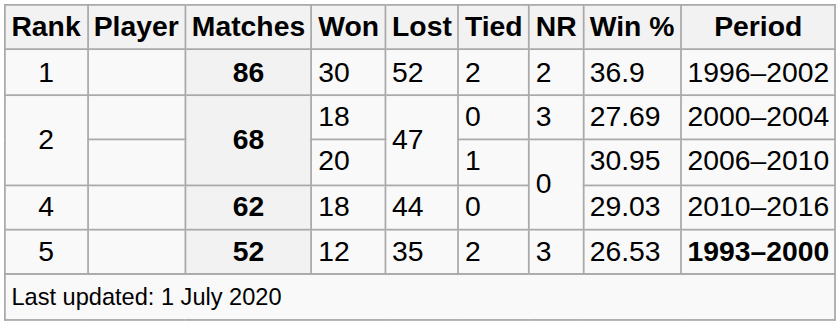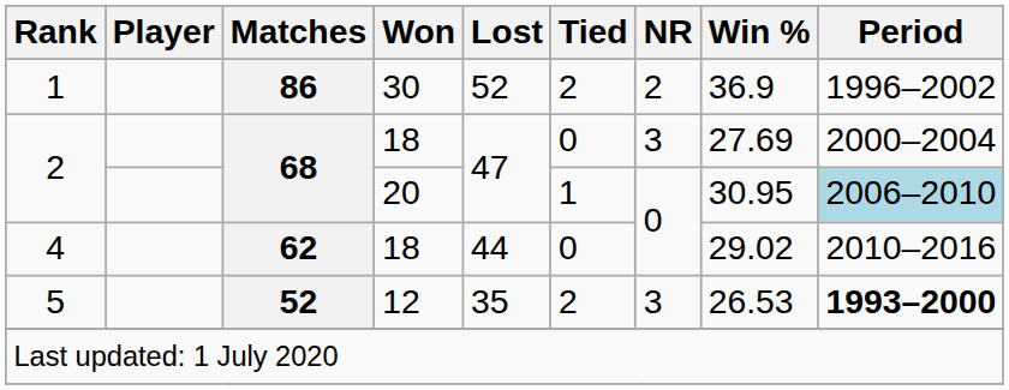 <table class="wikitable plainrowheaders sortable">
 <tr>
 <th scope=col>Rank</th>
 <th scope=col>Player</th>
 <th scope=col>Matches</th>
 <th>Won</th>
 <th>Lost</th>
 <th>Tied</th>
 <th>NR</th>
 <th>Win %</th>
 <th>Period</th>
 </tr>
 <tr>
 <td style="text-align:center">1</td>
 <td></td>
 <th scope=row style=text-align:center;>86</th>
 <td>30</td>
 <td>52</td>
 <td>2</td>
 <td>2</td>
 <td>36.9</td>
 <td>1996–2002</td>
 </tr>
 <tr>
 <td style="text-align:center" rowspan=2>2</td>
 <td></td>
 <th scope=row style=text-align:center; rowspan=2>68</th>
 <td>18</td>
 <td rowspan=2>47</td>
 <td>0</td>
 <td>3</td>
 <td>27.69</td>
 <td>2000–2004</td>
 </tr>
 <tr>
 <td></td>
 <td>20</td>
 <td>1</td>
 <td rowspan=2>0</td>
 <td>30.95</td>
-<td>2006–2010</td>
+<td style="background: lightblue;">2006–2010</td>
 </tr>
 <tr>
 <td style="text-align:center">4</td>
 <td></td>
 <th scope=row style=text-align:center;>62</th>
 <td>18</td>
 <td>44</td>
 <td>0</td>
-<td>29.03</td>
+<td>29.02</td>
 <td>2010–2016</td>
 </tr>
 <tr>
 <td style="text-align:center">5</td>
 <td></td>
 <th scope=row style=text-align:center;>52</th>
 <td>12</td>
 <td>35</td>
 <td>2</td>
 <td>3</td>
 <td>26.53</td>
 <td><strong>1993–2000</strong></td>
 </tr>
 <tr>
 </tr>
 <tr class=sortbottom>
 <td colspan=9><small>Last updated: 1 July 2020</small></td>
 </tr>
 </table>
